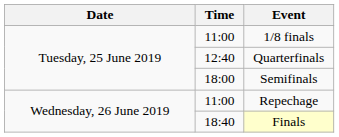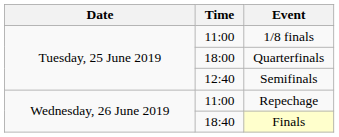 <table class="wikitable" style="text-align:center;">
 <tr>
 <th width="220">Date</th>
 <th width="50">Time</th>
 <th width="100">Event</th>
 </tr>
 <tr>
 <td rowspan="3">Tuesday, 25 June 2019</td>
 <td>11:00</td>
 <td>1/8 finals</td>
 </tr>
 <tr>
-<td>12:40</td>
+<td>18:00</td>
 <td>Quarterfinals</td>
 </tr>
 <tr>
-<td>18:00</td>
+<td>12:40</td>
 <td>Semifinals</td>
 </tr>
 <tr>
 <td rowspan="2">Wednesday, 26 June 2019</td>
 <td>11:00</td>
 <td>Repechage</td>
 </tr>
 <tr>
 <td>18:40</td>
 <td bgcolor="ffffcc">Finals</td>
 </tr>
 </table>
